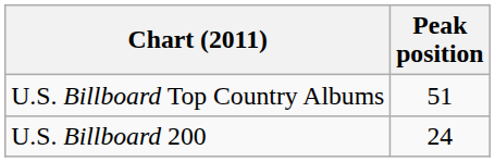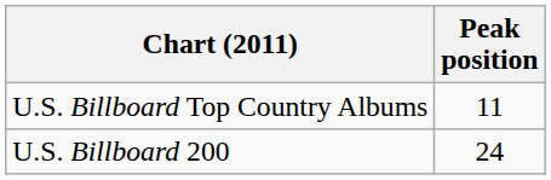 <table class="wikitable">
 <tr>
 <th>Chart (2011)</th>
 <th>Peak<br>position</th>
 </tr>
 <tr>
 <td>U.S. <em>Billboard</em> Top Country Albums</td>
-<td align="center">51</td>
+<td align="center">11</td>
 </tr>
 <tr>
 <td>U.S. <em>Billboard</em> 200</td>
 <td align="center">24</td>
 </tr>
 </table>
